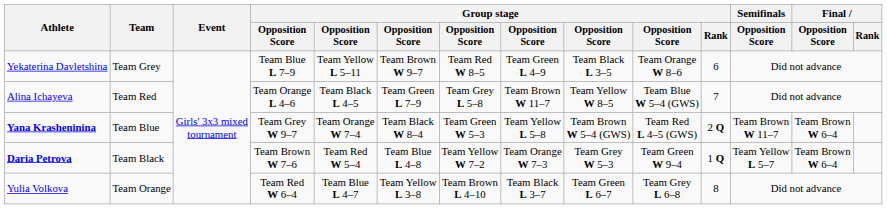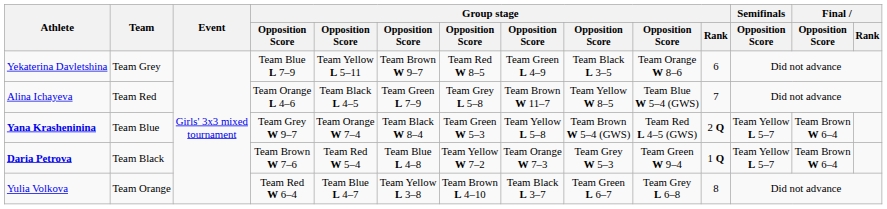 <table class="wikitable" style="font-size:90%; text-align:center;">
 <tr>
 <th rowspan=2>Athlete</th>
 <th rowspan=2>Team</th>
 <th rowspan=2>Event</th>
 <th colspan=8>Group stage</th>
 <th>Semifinals</th>
 <th colspan=2>Final / </th>
 </tr>
 <tr style="font-size:95%">
 <th>Opposition<br>Score</th>
 <th>Opposition<br>Score</th>
 <th>Opposition<br>Score</th>
 <th>Opposition<br>Score</th>
 <th>Opposition<br>Score</th>
 <th>Opposition<br>Score</th>
 <th>Opposition<br>Score</th>
 <th>Rank</th>
 <th>Opposition<br>Score</th>
 <th>Opposition<br>Score</th>
 <th>Rank</th>
 </tr>
 <tr>
 <td align=left><a href='#'>Yekaterina Davletshina</a></td>
 <td align=left>Team Grey</td>
 <td rowspan=5><a href='#'>Girls' 3x3 mixed<br>tournament</a></td>
 <td>Team Blue<br><strong>L</strong> 7–9</td>
 <td>Team Yellow<br><strong>L</strong> 5–11</td>
 <td>Team Brown<br><strong>W</strong> 9–7</td>
 <td>Team Red<br><strong>W</strong> 8–5</td>
 <td>Team Green<br><strong>L</strong> 4–9</td>
 <td>Team Black<br><strong>L</strong> 3–5</td>
 <td>Team Orange<br><strong>W</strong> 8–6</td>
 <td>6</td>
 <td colspan=3>Did not advance</td>
 </tr>
 <tr>
 <td align=left><a href='#'>Alina Ichayeva</a></td>
 <td align=left>Team Red</td>
 <td>Team Orange<br><strong>L</strong> 4–6</td>
 <td>Team Black<br><strong>L</strong> 4–5</td>
 <td>Team Green<br><strong>L</strong> 7–9</td>
 <td>Team Grey<br><strong>L</strong> 5–8</td>
 <td>Team Brown<br><strong>W</strong> 11–7</td>
 <td>Team Yellow<br><strong>W</strong> 8–5</td>
 <td>Team Blue<br><strong>W</strong> 5–4 (GWS)</td>
 <td>7</td>
 <td colspan=3>Did not advance</td>
 </tr>
 <tr>
 <td align=left><strong><a href='#'>Yana Krasheninina</a></strong></td>
 <td align=left>Team Blue</td>
 <td>Team Grey<br><strong>W</strong> 9–7</td>
 <td>Team Orange<br><strong>W</strong> 7–4</td>
 <td>Team Black<br><strong>W</strong> 8–4</td>
 <td>Team Green<br><strong>W</strong> 5–3</td>
 <td>Team Yellow<br><strong>L</strong> 5–8</td>
 <td>Team Brown<br><strong>W</strong> 5–4 (GWS)</td>
 <td>Team Red<br><strong>L</strong> 4–5 (GWS)</td>
 <td>2 <strong>Q</strong></td>
-<td>Team Brown<br><strong>W</strong> 11–7</td>
+<td>Team Yellow<br><strong>L</strong> 5–7</td>
 <td>Team Brown<br><strong>W</strong> 6–4</td>
 <td></td>
 </tr>
 <tr>
 <td align=left><strong><a href='#'>Daria Petrova</a></strong></td>
 <td align=left>Team Black</td>
 <td>Team Brown<br><strong>W</strong> 7–6</td>
 <td>Team Red<br><strong>W</strong> 5–4</td>
 <td>Team Blue<br><strong>L</strong> 4–8</td>
 <td>Team Yellow<br><strong>W</strong> 7–2</td>
 <td>Team Orange<br><strong>W</strong> 7–3</td>
 <td>Team Grey<br><strong>W</strong> 5–3</td>
 <td>Team Green<br><strong>W</strong> 9–4</td>
 <td>1 <strong>Q</strong></td>
 <td>Team Yellow<br><strong>L</strong> 5–7</td>
 <td>Team Brown<br><strong>W</strong> 6–4</td>
 <td></td>
 </tr>
 <tr>
 <td align=left><a href='#'>Yulia Volkova</a></td>
 <td align=left>Team Orange</td>
 <td>Team Red<br><strong>W</strong> 6–4</td>
 <td>Team Blue<br><strong>L</strong> 4–7</td>
 <td>Team Yellow<br><strong>L</strong> 3–8</td>
 <td>Team Brown<br><strong>L</strong> 4–10</td>
 <td>Team Black<br><strong>L</strong> 3–7</td>
 <td>Team Green<br><strong>L</strong> 6–7</td>
 <td>Team Grey<br><strong>L</strong> 6–8</td>
 <td>8</td>
 <td colspan=3>Did not advance</td>
 </tr>
 </table>
